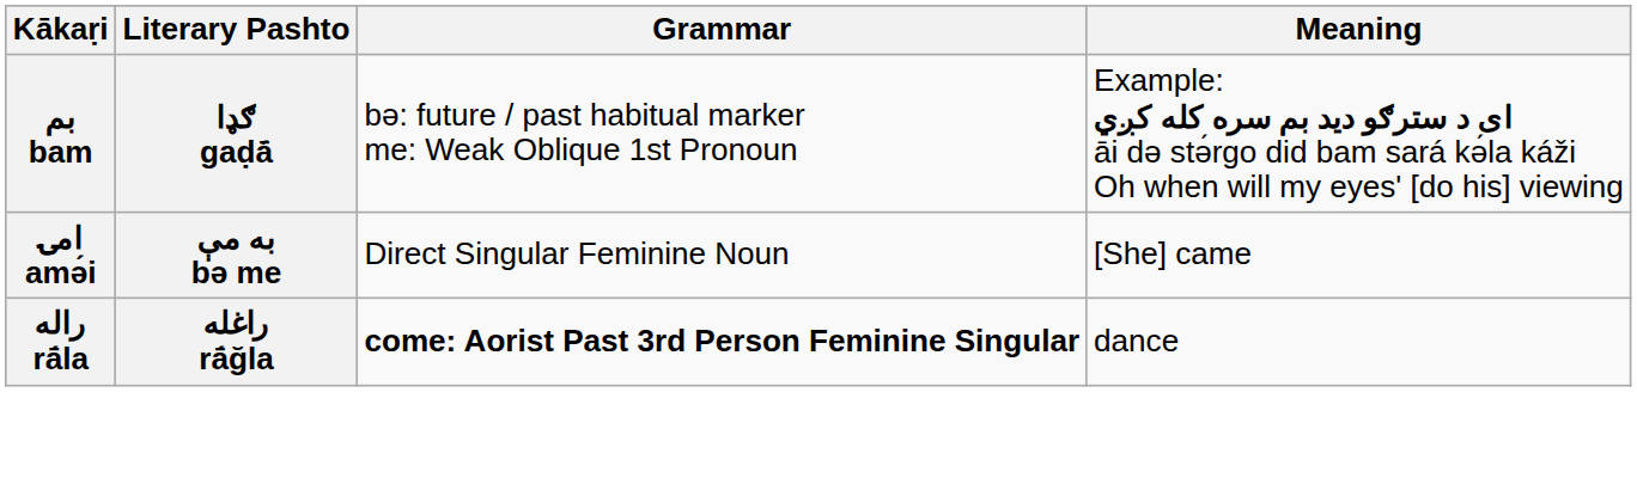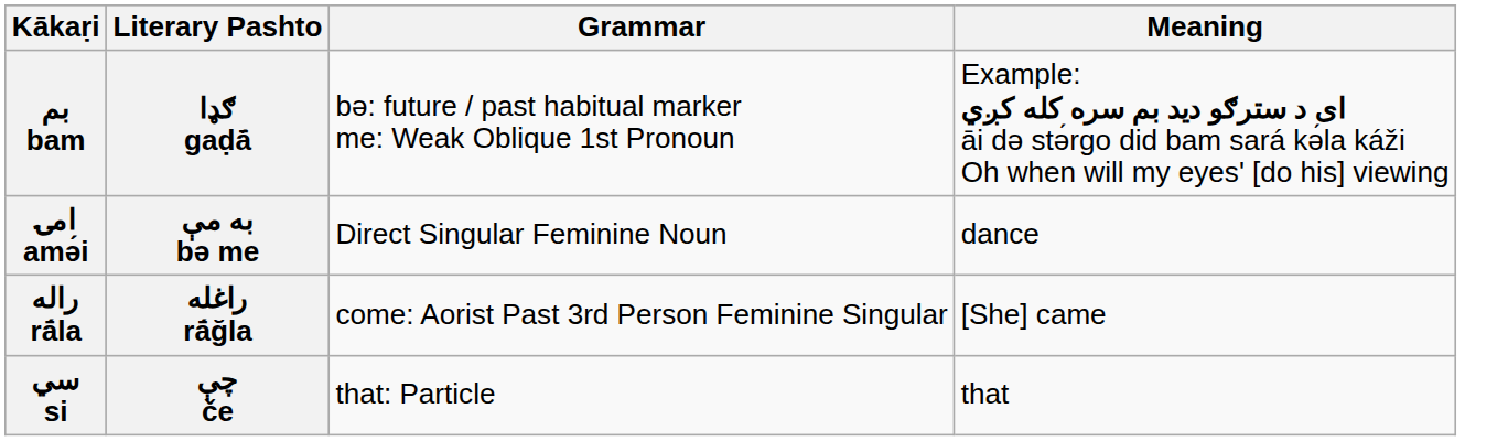 <table class="wikitable" align="center">
 <tr>
 <th align="center">Kākaṛi</th>
 <th>Literary Pashto</th>
 <th>Grammar</th>
 <th>Meaning</th>
 </tr>
 <tr>
 <th>بم<br>bam</th>
 <th>ګډا<br>gaḍā́</th>
 <td>bə: future  / past habitual marker<br>me: Weak Oblique 1st Pronoun</td>
 <td>Example:<br><strong>ای د سترګو ديد بم سره کله کږي</strong><br>āi də stə́rgo did bam sará kə́la káži<br>Oh when will my eyes' [do his] viewing</td>
 </tr>
 <tr>
 <th>امۍ<br>amə́i</th>
 <th>به مې<br>bə me</th>
 <td>Direct Singular Feminine Noun</td>
-<td>[She] came</td>
+<td>dance</td>
 </tr>
 <tr>
 <th align="center">راله<br>rā́la</th>
 <th>راغله<br>rā́ğla</th>
-<td><strong>come: Aorist Past 3rd Person Feminine Singular</strong></td>
-<td>dance</td>
+<td>come: Aorist Past 3rd Person Feminine Singular</td>
+<td>[She] came</td>
+</tr>
+<tr>
+<th>سي<br>si</th>
+<th>چې<br>če</th>
+<td>that: Particle</td>
+<td>that</td>
 </tr>
 </table>
